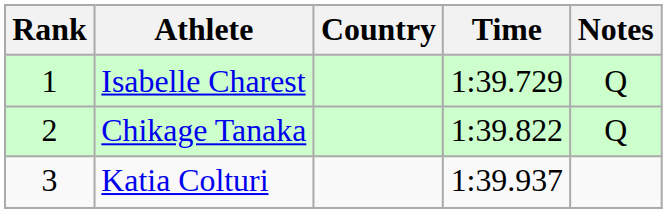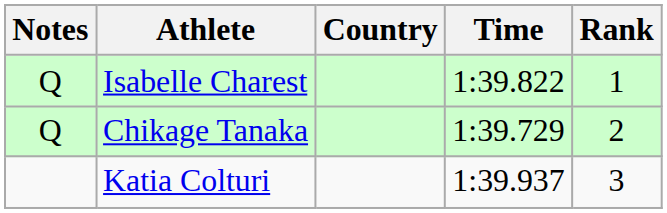 <table class="wikitable" style="text-align:center">
 <tr>
-<th>Rank</th>
+<th>Notes</th>
 <th>Athlete</th>
 <th>Country</th>
 <th>Time</th>
-<th>Notes</th>
+<th>Rank</th>
 </tr>
 <tr bgcolor=ccffcc>
-<td>1</td>
+<td>Q</td>
 <td align=left><a href='#'>Isabelle Charest</a></td>
 <td align=left></td>
-<td>1:39.729</td>
-<td>Q</td>
+<td>1:39.822</td>
+<td>1</td>
 </tr>
 <tr bgcolor=ccffcc>
-<td>2</td>
+<td>Q</td>
 <td align=left><a href='#'>Chikage Tanaka</a></td>
 <td align=left></td>
-<td>1:39.822</td>
-<td>Q</td>
+<td>1:39.729</td>
+<td>2</td>
 </tr>
 <tr>
-<td>3</td>
+<td></td>
 <td align=left><a href='#'>Katia Colturi</a></td>
 <td align=left></td>
 <td>1:39.937</td>
-<td></td>
+<td>3</td>
 </tr>
 </table>
